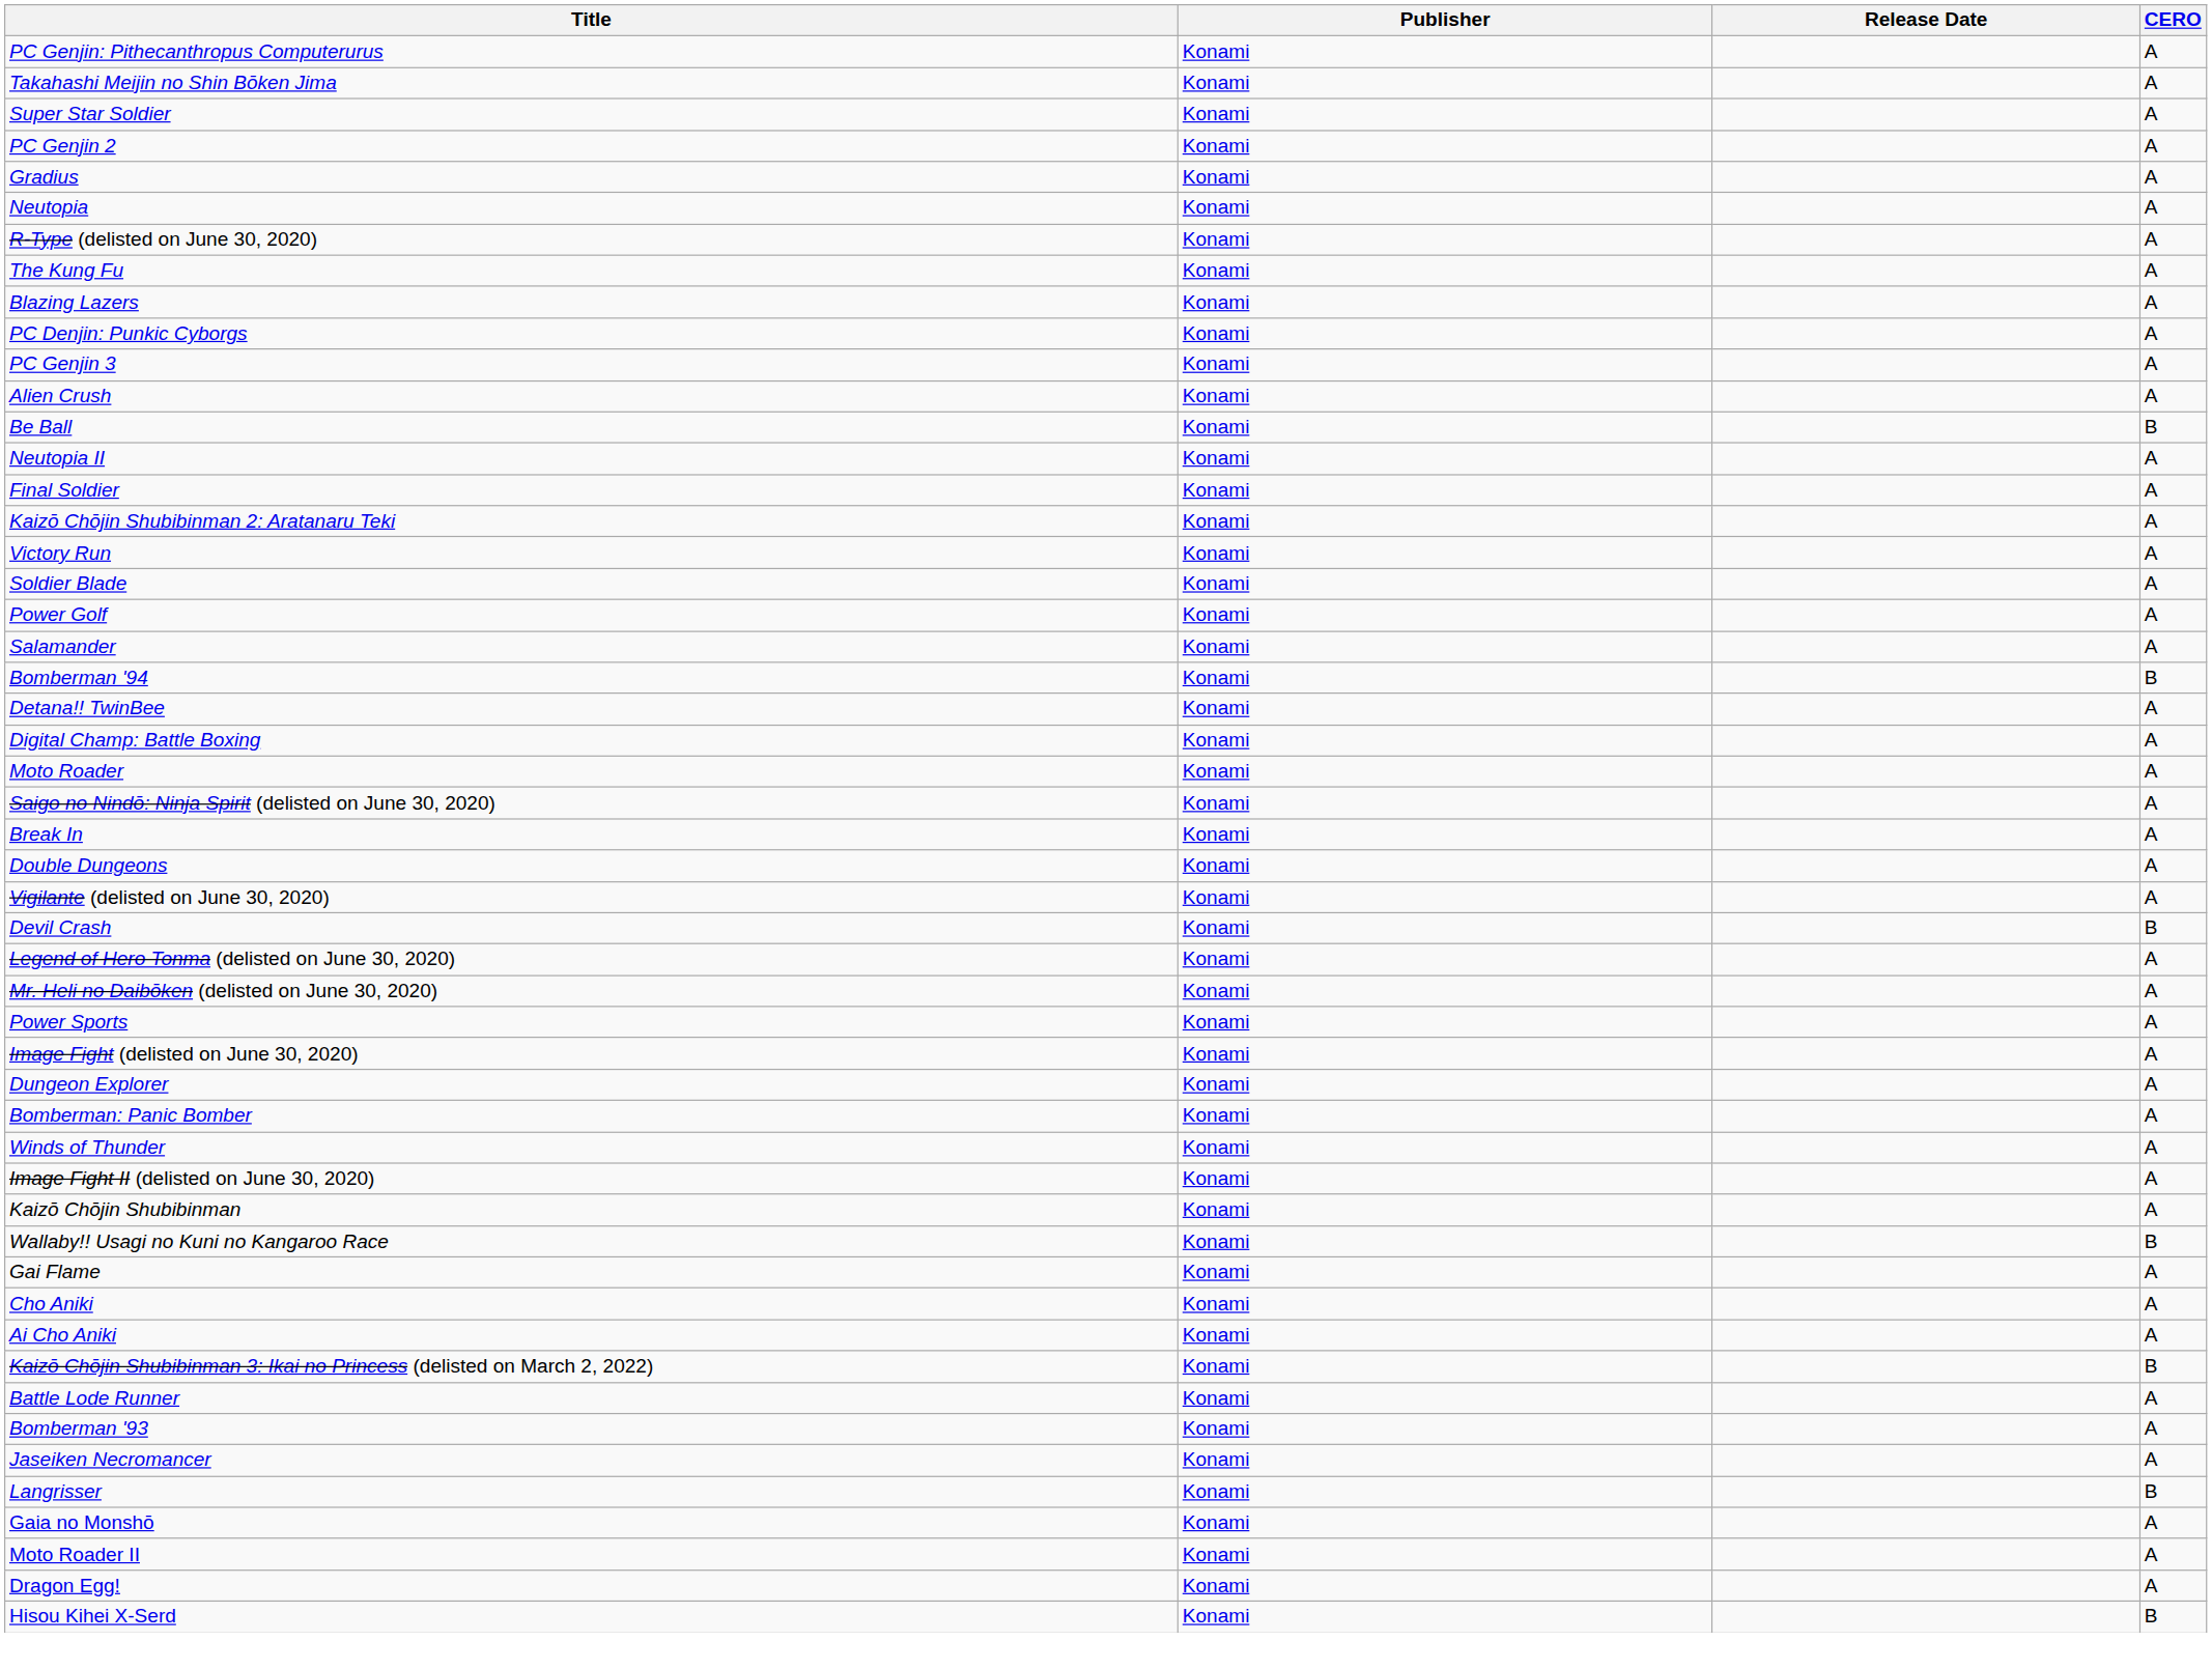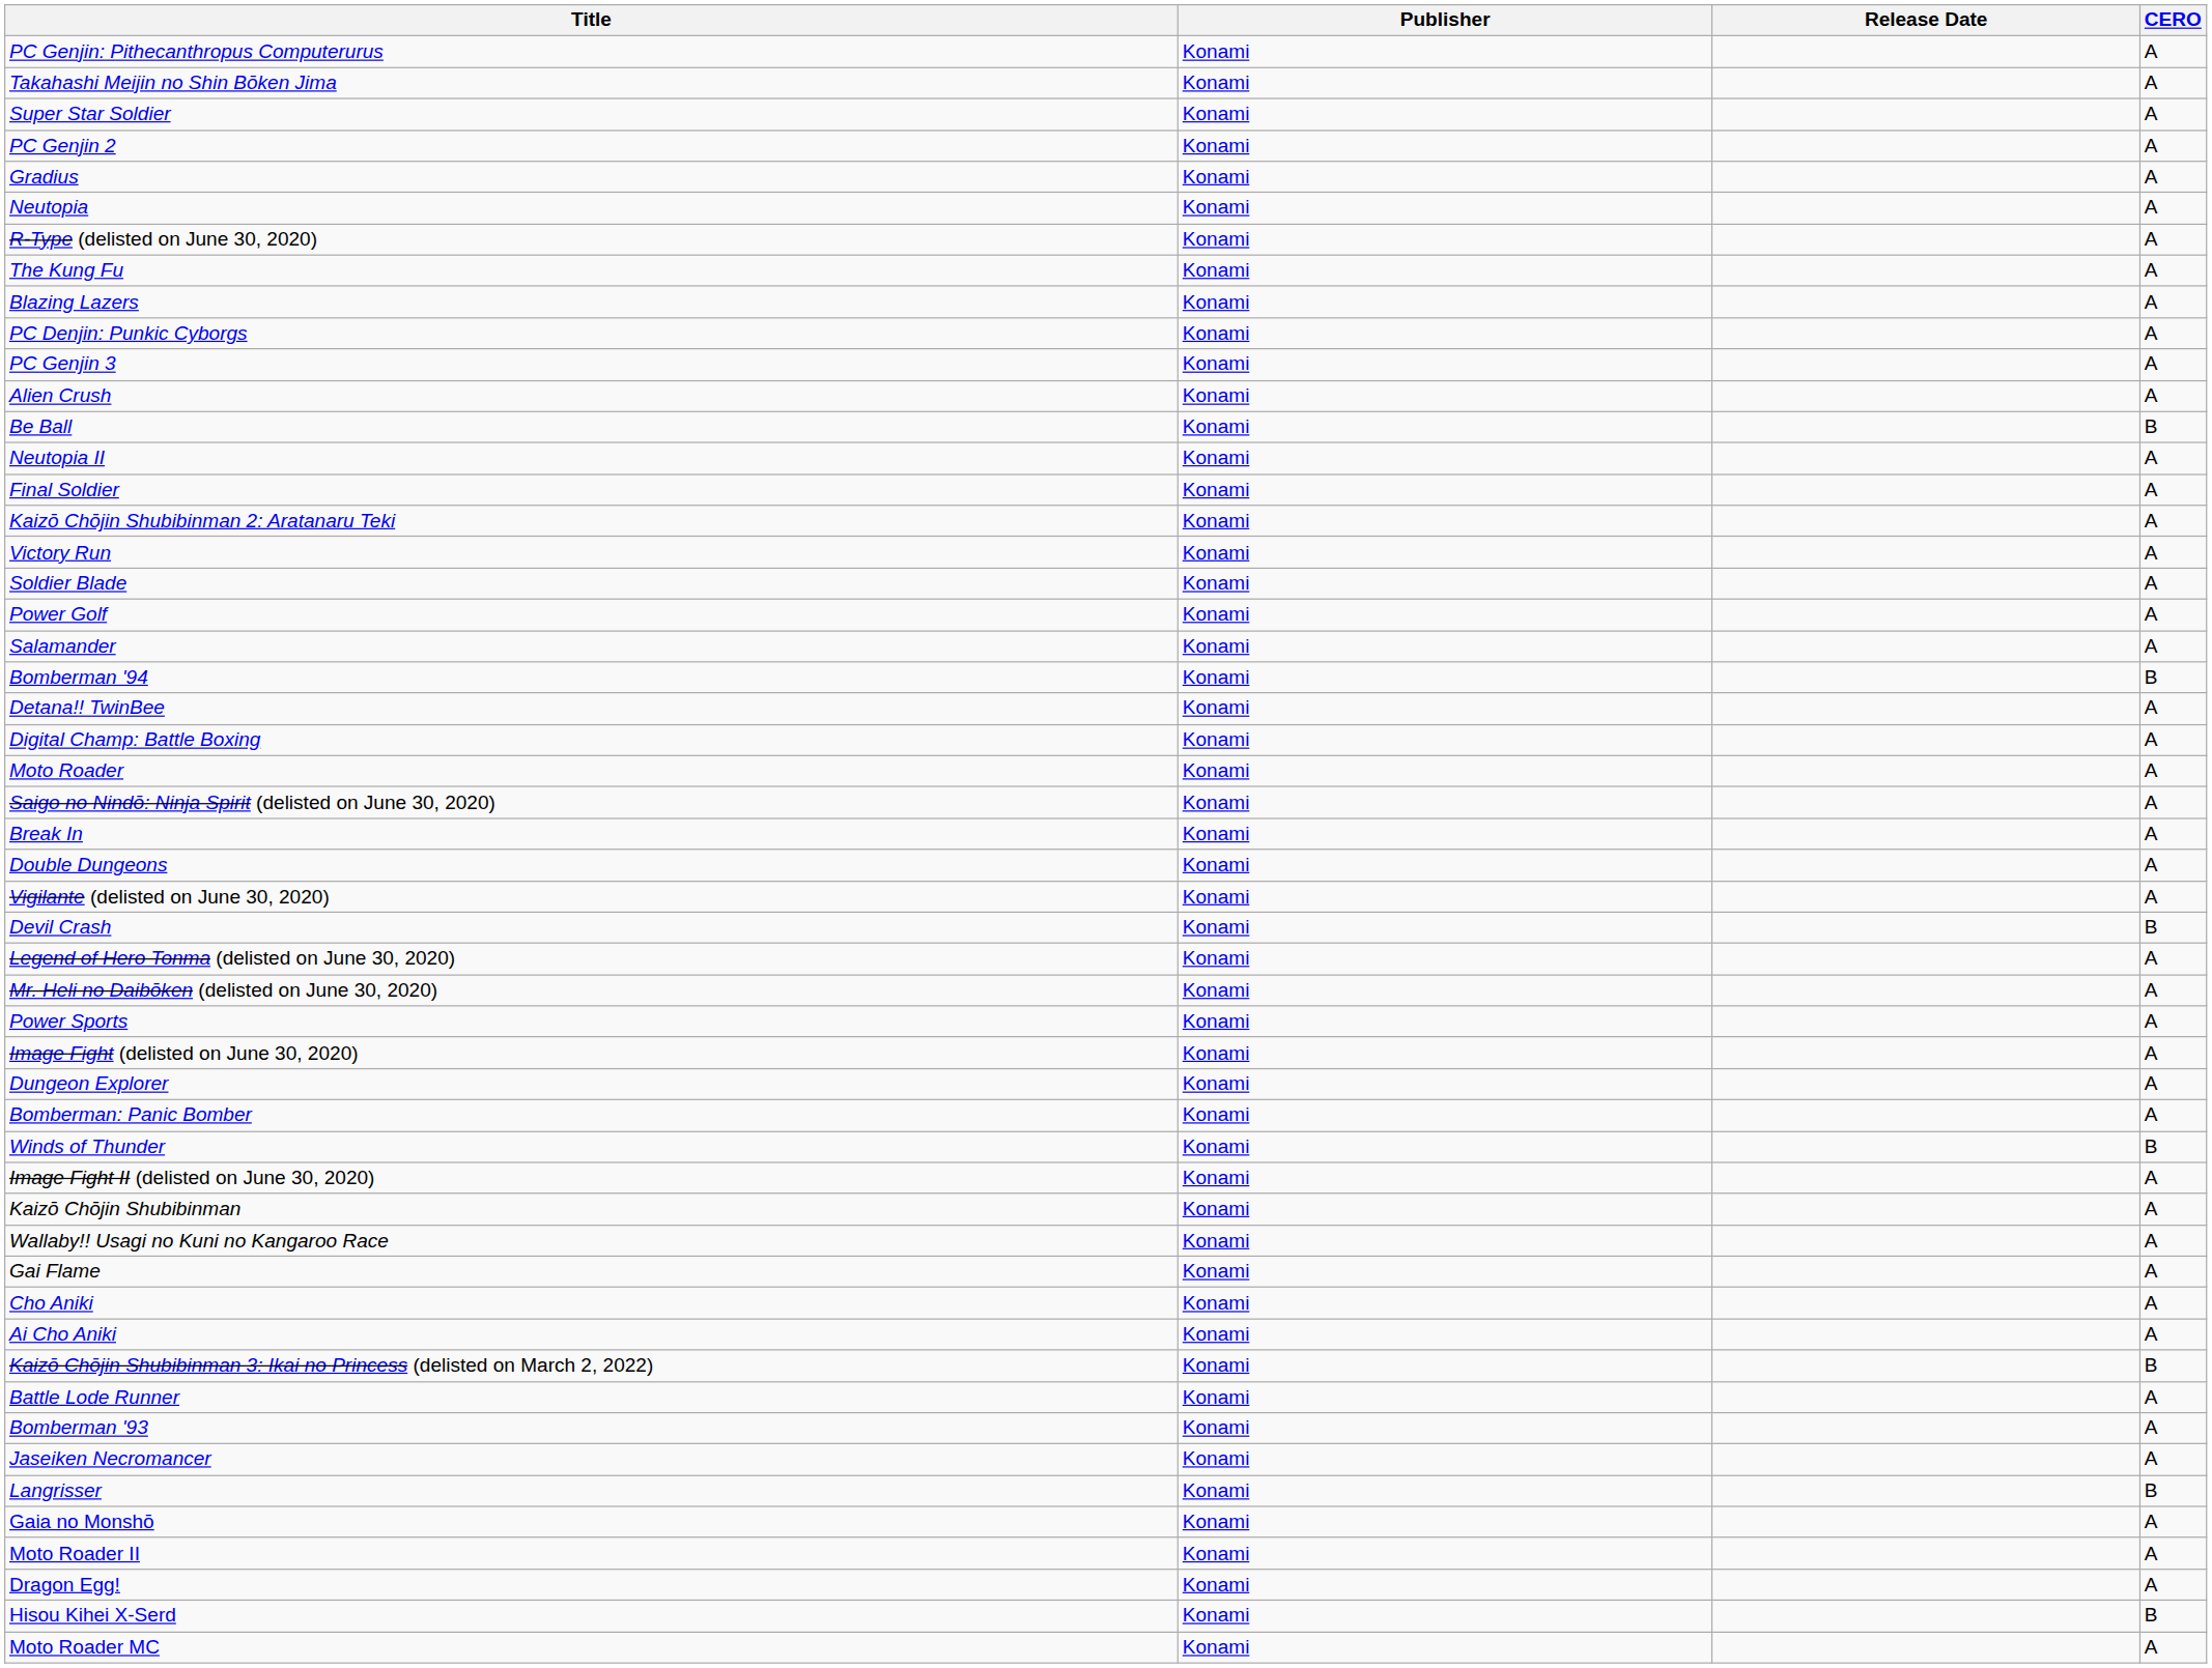 <table class="wikitable sortable" style="width:90%">
 <tr>
 <th width="55%">Title</th>
 <th width="25%">Publisher </th>
 <th width="20%">Release Date</th>
 <th width="10%"><a href='#'>CERO</a></th>
 </tr>
 <tr>
 <td><em><a href='#'>PC Genjin: Pithecanthropus Computerurus</a></em></td>
 <td><a href='#'>Konami</a></td>
 <td></td>
 <td>A</td>
 </tr>
 <tr>
 <td><em><a href='#'>Takahashi Meijin no Shin Bōken Jima</a></em></td>
 <td><a href='#'>Konami</a></td>
 <td></td>
 <td>A</td>
 </tr>
 <tr>
 <td><em><a href='#'>Super Star Soldier</a></em></td>
 <td><a href='#'>Konami</a></td>
 <td></td>
 <td>A</td>
 </tr>
 <tr>
 <td><em><a href='#'>PC Genjin 2</a></em></td>
 <td><a href='#'>Konami</a></td>
 <td></td>
 <td>A</td>
 </tr>
 <tr>
 <td><em><a href='#'>Gradius</a></em></td>
 <td><a href='#'>Konami</a></td>
 <td></td>
 <td>A</td>
 </tr>
 <tr>
 <td><em><a href='#'>Neutopia</a></em></td>
 <td><a href='#'>Konami</a></td>
 <td></td>
 <td>A</td>
 </tr>
 <tr>
 <td><s><em><a href='#'>R-Type</a></em></s> (delisted on June 30, 2020)</td>
 <td><a href='#'>Konami</a></td>
 <td></td>
 <td>A</td>
 </tr>
 <tr>
 <td><em><a href='#'>The Kung Fu</a></em></td>
 <td><a href='#'>Konami</a></td>
 <td></td>
 <td>A</td>
 </tr>
 <tr>
 <td><em><a href='#'>Blazing Lazers</a></em></td>
 <td><a href='#'>Konami</a></td>
 <td></td>
 <td>A</td>
 </tr>
 <tr>
 <td><em><a href='#'>PC Denjin: Punkic Cyborgs</a></em></td>
 <td><a href='#'>Konami</a></td>
 <td></td>
 <td>A</td>
 </tr>
 <tr>
 <td><em><a href='#'>PC Genjin 3</a></em></td>
 <td><a href='#'>Konami</a></td>
 <td></td>
 <td>A</td>
 </tr>
 <tr>
 <td><em><a href='#'>Alien Crush</a></em></td>
 <td><a href='#'>Konami</a></td>
 <td></td>
 <td>A</td>
 </tr>
 <tr>
 <td><em><a href='#'>Be Ball</a></em></td>
 <td><a href='#'>Konami</a></td>
 <td></td>
 <td>B</td>
 </tr>
 <tr>
 <td><em><a href='#'>Neutopia II</a></em></td>
 <td><a href='#'>Konami</a></td>
 <td></td>
 <td>A</td>
 </tr>
 <tr>
 <td><em><a href='#'>Final Soldier</a></em></td>
 <td><a href='#'>Konami</a></td>
 <td></td>
 <td>A</td>
 </tr>
 <tr>
 <td><em><a href='#'>Kaizō Chōjin Shubibinman 2: Aratanaru Teki</a></em></td>
 <td><a href='#'>Konami</a></td>
 <td></td>
 <td>A</td>
 </tr>
 <tr>
 <td><em><a href='#'>Victory Run</a></em></td>
 <td><a href='#'>Konami</a></td>
 <td></td>
 <td>A</td>
 </tr>
 <tr>
 <td><em><a href='#'>Soldier Blade</a></em></td>
 <td><a href='#'>Konami</a></td>
 <td></td>
 <td>A</td>
 </tr>
 <tr>
 <td><em><a href='#'>Power Golf</a></em></td>
 <td><a href='#'>Konami</a></td>
 <td></td>
 <td>A</td>
 </tr>
 <tr>
 <td><em><a href='#'>Salamander</a></em></td>
 <td><a href='#'>Konami</a></td>
 <td></td>
 <td>A</td>
 </tr>
 <tr>
 <td><em><a href='#'>Bomberman '94</a></em></td>
 <td><a href='#'>Konami</a></td>
 <td></td>
 <td>B</td>
 </tr>
 <tr>
 <td><em><a href='#'>Detana!! TwinBee</a></em></td>
 <td><a href='#'>Konami</a></td>
 <td></td>
 <td>A</td>
 </tr>
 <tr>
 <td><em><a href='#'>Digital Champ: Battle Boxing</a></em></td>
 <td><a href='#'>Konami</a></td>
 <td></td>
 <td>A</td>
 </tr>
 <tr>
 <td><em><a href='#'>Moto Roader</a></em></td>
 <td><a href='#'>Konami</a></td>
 <td></td>
 <td>A</td>
 </tr>
 <tr>
 <td><s><em><a href='#'>Saigo no Nindō: Ninja Spirit</a></em></s> (delisted on June 30, 2020)</td>
 <td><a href='#'>Konami</a></td>
 <td></td>
 <td>A</td>
 </tr>
 <tr>
 <td><em><a href='#'>Break In</a></em></td>
 <td><a href='#'>Konami</a></td>
 <td></td>
 <td>A</td>
 </tr>
 <tr>
 <td><em><a href='#'>Double Dungeons</a></em></td>
 <td><a href='#'>Konami</a></td>
 <td></td>
 <td>A</td>
 </tr>
 <tr>
 <td><s><em><a href='#'>Vigilante</a></em></s> (delisted on June 30, 2020)</td>
 <td><a href='#'>Konami</a></td>
 <td></td>
 <td>A</td>
 </tr>
 <tr>
 <td><em><a href='#'>Devil Crash</a></em></td>
 <td><a href='#'>Konami</a></td>
 <td></td>
 <td>B</td>
 </tr>
 <tr>
 <td><s><em><a href='#'>Legend of Hero Tonma</a></em></s> (delisted on June 30, 2020)</td>
 <td><a href='#'>Konami</a></td>
 <td></td>
 <td>A</td>
 </tr>
 <tr>
 <td><s><em><a href='#'>Mr. Heli no Daibōken</a></em></s> (delisted on June 30, 2020)</td>
 <td><a href='#'>Konami</a></td>
 <td></td>
 <td>A</td>
 </tr>
 <tr>
 <td><em><a href='#'>Power Sports</a></em></td>
 <td><a href='#'>Konami</a></td>
 <td></td>
 <td>A</td>
 </tr>
 <tr>
 <td><s><em><a href='#'>Image Fight</a></em></s> (delisted on June 30, 2020)</td>
 <td><a href='#'>Konami</a></td>
 <td></td>
 <td>A</td>
 </tr>
 <tr>
 <td><em><a href='#'>Dungeon Explorer</a></em></td>
 <td><a href='#'>Konami</a></td>
 <td></td>
 <td>A</td>
 </tr>
 <tr>
 <td><em><a href='#'>Bomberman: Panic Bomber</a></em></td>
 <td><a href='#'>Konami</a></td>
 <td></td>
 <td>A</td>
 </tr>
 <tr>
 <td><em><a href='#'>Winds of Thunder</a></em></td>
 <td><a href='#'>Konami</a></td>
 <td></td>
-<td>A</td>
+<td>B</td>
 </tr>
 <tr>
 <td><s><em>Image Fight II</em></s> (delisted on June 30, 2020)</td>
 <td><a href='#'>Konami</a></td>
 <td></td>
 <td>A</td>
 </tr>
 <tr>
 <td><em>Kaizō Chōjin Shubibinman</em></td>
 <td><a href='#'>Konami</a></td>
 <td></td>
 <td>A</td>
 </tr>
 <tr>
 <td><em>Wallaby!! Usagi no Kuni no Kangaroo Race</em></td>
 <td><a href='#'>Konami</a></td>
 <td></td>
-<td>B</td>
+<td>A</td>
 </tr>
 <tr>
 <td><em>Gai Flame</em></td>
 <td><a href='#'>Konami</a></td>
 <td></td>
 <td>A</td>
 </tr>
 <tr>
 <td><em><a href='#'>Cho Aniki</a></em></td>
 <td><a href='#'>Konami</a></td>
 <td></td>
 <td>A</td>
 </tr>
 <tr>
 <td><em><a href='#'>Ai Cho Aniki</a></em></td>
 <td><a href='#'>Konami</a></td>
 <td></td>
 <td>A</td>
 </tr>
 <tr>
 <td><s><em><a href='#'>Kaizō Chōjin Shubibinman 3: Ikai no Princess</a></em></s> (delisted on March 2, 2022)</td>
 <td><a href='#'>Konami</a></td>
 <td></td>
 <td>B</td>
 </tr>
 <tr>
 <td><em><a href='#'>Battle Lode Runner</a></em></td>
 <td><a href='#'>Konami</a></td>
 <td></td>
 <td>A</td>
 </tr>
 <tr>
 <td><em><a href='#'>Bomberman '93</a></em></td>
 <td><a href='#'>Konami</a></td>
 <td></td>
 <td>A</td>
 </tr>
 <tr>
 <td><em><a href='#'>Jaseiken Necromancer</a></em></td>
 <td><a href='#'>Konami</a></td>
 <td></td>
 <td>A</td>
 </tr>
 <tr>
 <td><em><a href='#'>Langrisser</a><strong></td>
 <td><a href='#'>Konami</a></td>
 <td></td>
 <td>B</td>
 </tr>
 <tr>
 <td></em><a href='#'>Gaia no Monshō</a><em></td>
 <td><a href='#'>Konami</a></td>
 <td></td>
 <td>A</td>
 </tr>
 <tr>
 <td></em><a href='#'>Moto Roader II</a><em></td>
 <td><a href='#'>Konami</a></td>
 <td></td>
 <td>A</td>
 </tr>
 <tr>
 <td></em><a href='#'>Dragon Egg!</a><em></td>
 <td><a href='#'>Konami</a></td>
 <td></td>
 <td>A</td>
 </tr>
 <tr>
 <td></em><a href='#'>Hisou Kihei X-Serd</a><em></td>
 <td><a href='#'>Konami</a></td>
 <td></td>
 <td>B</td>
 </tr>
+<tr>
+<td></em><a href='#'>Moto Roader MC</a><em></td>
+<td><a href='#'>Konami</a></td>
+<td></td>
+<td>A</td>
+</tr>
 </table>
